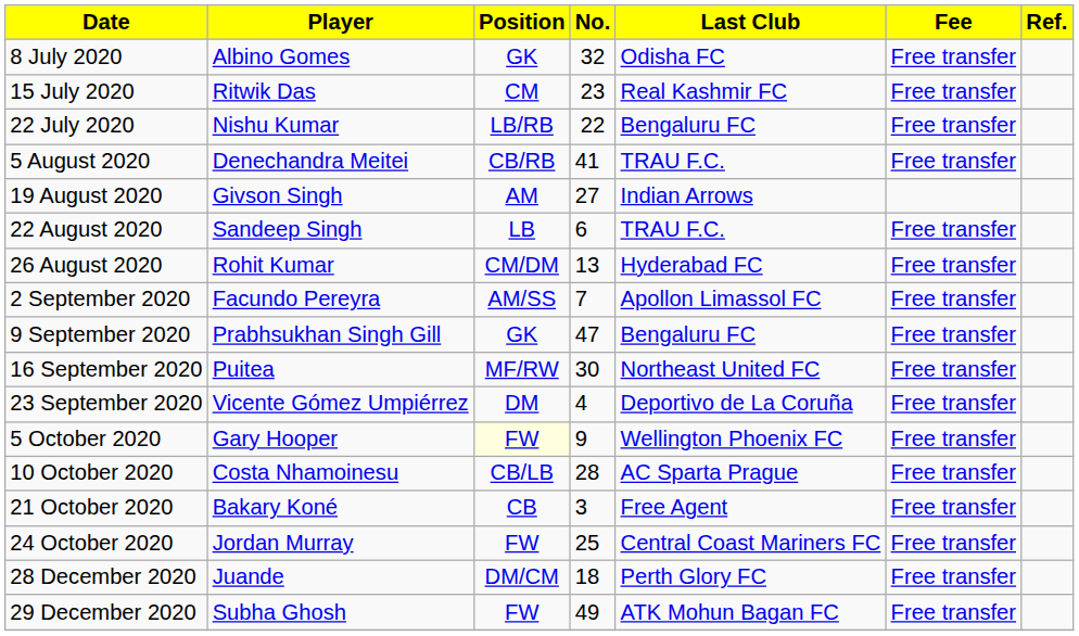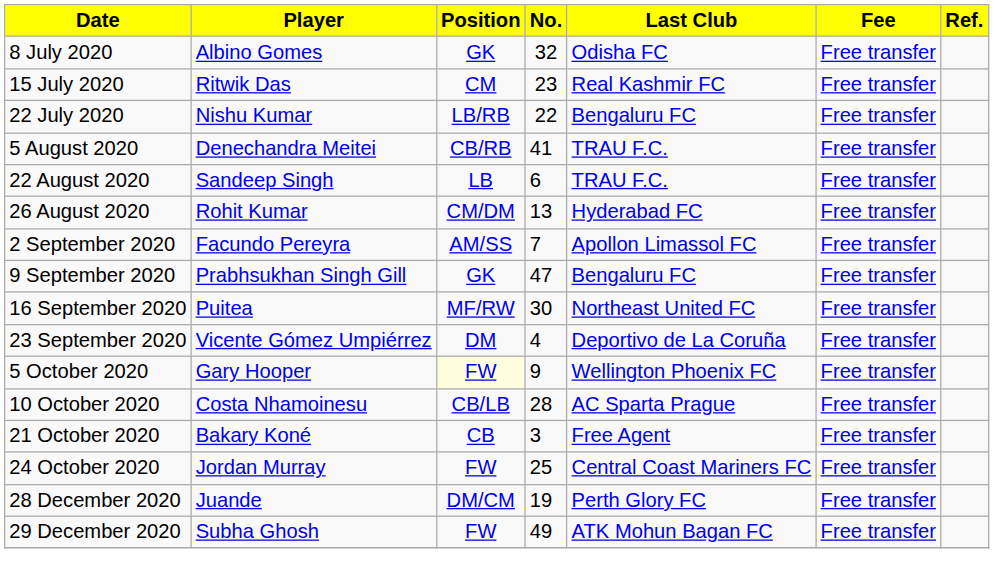 <table class="wikitable sortable">
 <tr>
 <th style="background:#FFFF00; color:Black;"><strong>Date</strong></th>
 <th style="background:#FFFF00; color:Black;"><strong>Player</strong></th>
 <th style="background:#FFFF00; color:Black;"><strong>Position</strong></th>
 <th style="background:#FFFF00; color:Black;"><strong>No.</strong></th>
 <th style="background:#FFFF00; color:Black;">Last Club</th>
 <th style="background:#FFFF00; color:Black;"><strong>Fee</strong></th>
 <th style="background:#FFFF00; color:Black;"><strong>Ref.</strong></th>
 </tr>
 <tr>
 <td>8 July 2020</td>
 <td style="text-align:left;"> <a href='#'>Albino Gomes</a></td>
 <td style="text-align:center;"><a href='#'>GK</a></td>
 <td style="text-align:center;">32</td>
 <td style="text-align:left;"> <a href='#'>Odisha FC</a></td>
 <td><a href='#'>Free transfer</a></td>
 <td></td>
 </tr>
 <tr>
 <td>15 July 2020</td>
 <td style="text-align:left;"> <a href='#'>Ritwik Das</a></td>
 <td style="text-align:center;"><a href='#'>CM</a></td>
 <td style="text-align:center;">23</td>
 <td style="text-align:left;"> <a href='#'>Real Kashmir FC</a></td>
 <td><a href='#'>Free transfer</a></td>
 <td></td>
 </tr>
 <tr>
 <td>22 July 2020</td>
 <td style="text-align:left;"> <a href='#'>Nishu Kumar</a></td>
 <td style="text-align:center;"><a href='#'>LB/RB</a></td>
 <td style="text-align:center;">22</td>
 <td style="text-align:left;"> <a href='#'>Bengaluru FC</a></td>
 <td><a href='#'>Free transfer</a></td>
 <td></td>
 </tr>
 <tr>
 <td>5 August 2020</td>
 <td> <a href='#'>Denechandra Meitei</a></td>
 <td style="text-align:center;"><a href='#'>CB/RB</a></td>
 <td>41</td>
 <td>  <a href='#'>TRAU F.C.</a></td>
 <td><a href='#'>Free transfer</a></td>
-<td></td>
-</tr>
-<tr>
-<td>19 August 2020</td>
-<td> <a href='#'>Givson Singh</a></td>
-<td style="text-align:center;"><a href='#'>AM</a></td>
-<td>27</td>
-<td> <a href='#'>Indian Arrows</a></td>
-<td></td>
 <td></td>
 </tr>
 <tr>
 <td>22 August 2020</td>
 <td> <a href='#'>Sandeep Singh</a></td>
 <td style="text-align:center;"><a href='#'>LB</a></td>
 <td>6</td>
 <td> <a href='#'>TRAU F.C.</a></td>
 <td><a href='#'>Free transfer</a></td>
 <td></td>
 </tr>
 <tr>
 <td>26 August 2020</td>
 <td> <a href='#'>Rohit Kumar</a></td>
 <td style="text-align:center;"><a href='#'>CM/DM</a></td>
 <td>13</td>
 <td> <a href='#'>Hyderabad FC</a></td>
 <td><a href='#'>Free transfer</a></td>
 <td></td>
 </tr>
 <tr>
 <td>2 September 2020</td>
 <td> <a href='#'>Facundo Pereyra</a></td>
 <td style="text-align:center;"><a href='#'>AM/SS</a></td>
 <td>7</td>
 <td><a href='#'>Apollon Limassol FC</a></td>
 <td><a href='#'>Free transfer</a></td>
 <td></td>
 </tr>
 <tr>
 <td>9 September 2020</td>
 <td> <a href='#'>Prabhsukhan Singh Gill</a></td>
 <td style="text-align:center;"><a href='#'>GK</a></td>
 <td>47</td>
 <td> <a href='#'>Bengaluru FC</a></td>
 <td><a href='#'>Free transfer</a></td>
 <td></td>
 </tr>
 <tr>
 <td>16 September 2020</td>
 <td> <a href='#'>Puitea</a></td>
 <td style="text-align:center;"><a href='#'>MF/RW</a></td>
 <td>30</td>
 <td> <a href='#'>Northeast United FC</a></td>
 <td><a href='#'>Free transfer</a></td>
 <td></td>
 </tr>
 <tr>
 <td>23 September 2020</td>
 <td> <a href='#'>Vicente Gómez Umpiérrez</a></td>
 <td style="text-align:center;"><a href='#'>DM</a></td>
 <td>4</td>
 <td> <a href='#'>Deportivo de La Coruña</a></td>
 <td><a href='#'>Free transfer</a></td>
 <td></td>
 </tr>
 <tr>
 <td>5 October 2020</td>
 <td> <a href='#'>Gary Hooper</a></td>
 <td style="background: lightyellow; text-align:center;"><a href='#'>FW</a></td>
 <td>9</td>
 <td> <a href='#'>Wellington Phoenix FC</a></td>
 <td><a href='#'>Free transfer</a></td>
 <td></td>
 </tr>
 <tr>
 <td>10 October 2020</td>
 <td> <a href='#'>Costa Nhamoinesu</a></td>
 <td style="text-align:center;"><a href='#'>CB/LB</a></td>
 <td>28</td>
 <td> <a href='#'>AC Sparta Prague</a></td>
 <td><a href='#'>Free transfer</a></td>
 <td></td>
 </tr>
 <tr>
 <td>21 October 2020</td>
 <td> <a href='#'>Bakary Koné</a></td>
 <td style="text-align:center;"><a href='#'>CB</a></td>
 <td>3</td>
 <td><a href='#'>Free Agent</a></td>
 <td><a href='#'>Free transfer</a></td>
 <td></td>
 </tr>
 <tr>
 <td>24 October 2020</td>
 <td> <a href='#'>Jordan Murray</a></td>
 <td style="text-align:center;"><a href='#'>FW</a></td>
 <td>25</td>
 <td> <a href='#'>Central Coast Mariners FC</a></td>
 <td><a href='#'>Free transfer</a></td>
 <td></td>
 </tr>
 <tr>
 <td>28 December 2020</td>
 <td> <a href='#'>Juande</a></td>
 <td style="text-align:center;"><a href='#'>DM/CM</a></td>
-<td>18</td>
+<td>19</td>
 <td> <a href='#'>Perth Glory FC</a></td>
 <td><a href='#'>Free transfer</a></td>
 <td></td>
 </tr>
 <tr>
 <td>29 December 2020</td>
 <td> <a href='#'>Subha Ghosh</a></td>
 <td style="text-align:center;"><a href='#'>FW</a></td>
 <td>49</td>
 <td> <a href='#'>ATK Mohun Bagan FC</a></td>
 <td><a href='#'>Free transfer</a></td>
 <td></td>
 </tr>
 <tr>
 </tr>
 </table>
